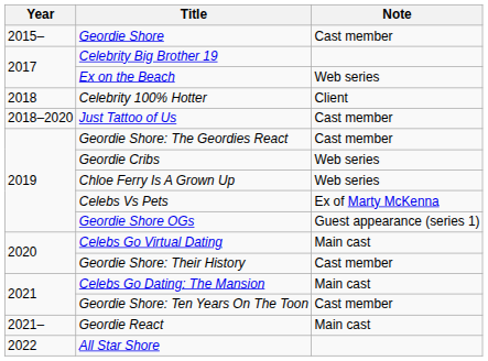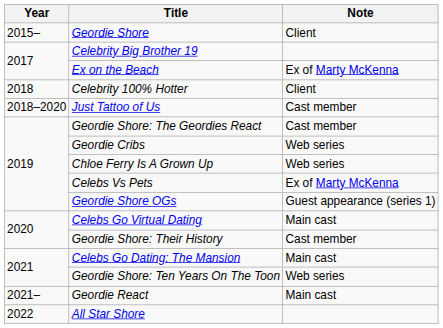 <table class="wikitable">
 <tr>
 <th>Year</th>
 <th>Title</th>
 <th>Note</th>
 </tr>
 <tr>
 <td>2015–</td>
 <td><em><a href='#'>Geordie Shore</a></em></td>
-<td>Cast member</td>
+<td>Client</td>
 </tr>
 <tr>
 <td rowspan="2">2017</td>
 <td><em><a href='#'>Celebrity Big Brother 19</a></em></td>
 <td></td>
 </tr>
 <tr>
 <td><em><a href='#'>Ex on the Beach</a></em></td>
-<td>Web series</td>
+<td>Ex of <a href='#'>Marty McKenna</a></td>
 </tr>
 <tr>
 <td>2018</td>
 <td><em>Celebrity 100% Hotter</em></td>
 <td>Client</td>
 </tr>
 <tr>
 <td>2018–2020</td>
 <td><em><a href='#'>Just Tattoo of Us</a></em></td>
 <td>Cast member</td>
 </tr>
 <tr>
 <td rowspan="5">2019</td>
 <td><em>Geordie Shore: The Geordies React</em></td>
 <td>Cast member</td>
 </tr>
 <tr>
 <td><em>Geordie Cribs</em></td>
 <td>Web series</td>
 </tr>
 <tr>
 <td><em>Chloe Ferry Is A Grown Up</em></td>
 <td>Web series</td>
 </tr>
 <tr>
 <td><em>Celebs Vs Pets</em></td>
 <td>Ex of <a href='#'>Marty McKenna</a></td>
 </tr>
 <tr>
 <td><em><a href='#'>Geordie Shore OGs</a></em></td>
 <td>Guest appearance (series 1)</td>
 </tr>
 <tr>
 <td rowspan="2">2020</td>
 <td><em><a href='#'>Celebs Go Virtual Dating</a></em></td>
 <td>Main cast</td>
 </tr>
 <tr>
 <td><em>Geordie Shore: Their History</em></td>
 <td>Cast member</td>
 </tr>
 <tr>
 <td rowspan="2">2021</td>
 <td><em><a href='#'>Celebs Go Dating: The Mansion</a></em></td>
 <td>Main cast</td>
 </tr>
 <tr>
 <td><em>Geordie Shore: Ten Years On The Toon</em></td>
-<td>Cast member</td>
+<td>Web series</td>
 </tr>
 <tr>
 <td>2021–</td>
 <td><em>Geordie React</em></td>
 <td>Main cast</td>
 </tr>
 <tr>
 <td>2022</td>
 <td><em><a href='#'>All Star Shore</a></em></td>
 <td></td>
 </tr>
 </table>
